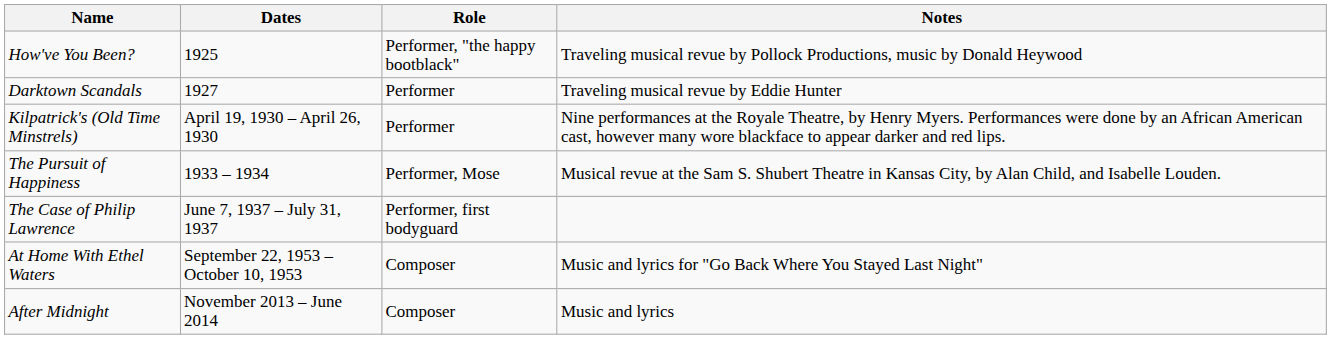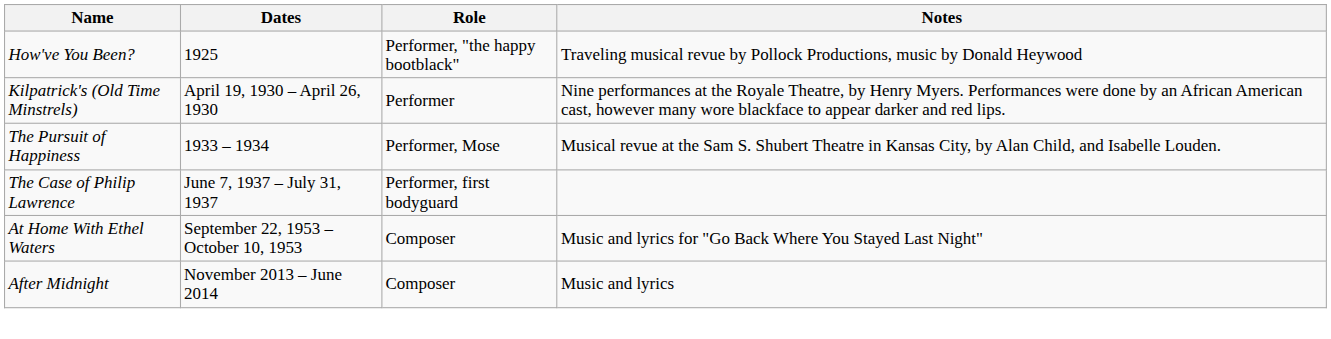 <table class="wikitable">
 <tr>
 <th>Name</th>
 <th>Dates</th>
 <th>Role</th>
 <th>Notes</th>
 </tr>
 <tr>
 <td><em>How've You Been?</em></td>
 <td>1925</td>
 <td>Performer, "the happy bootblack"</td>
 <td>Traveling musical revue by Pollock Productions, music by Donald Heywood</td>
-</tr>
-<tr>
-<td><em>Darktown Scandals</em></td>
-<td>1927</td>
-<td>Performer</td>
-<td>Traveling musical revue by Eddie Hunter</td>
 </tr>
 <tr>
 <td><em>Kilpatrick's (Old Time Minstrels)</em></td>
 <td>April 19, 1930 – April 26, 1930</td>
 <td>Performer</td>
 <td>Nine performances at the Royale Theatre, by Henry Myers. Performances were done by an African American cast, however many wore blackface to appear darker and red lips.</td>
 </tr>
 <tr>
 <td><em>The Pursuit of Happiness</em></td>
 <td>1933 – 1934</td>
 <td>Performer, Mose</td>
 <td>Musical revue at the Sam S. Shubert Theatre in Kansas City, by Alan Child, and Isabelle Louden.</td>
 </tr>
 <tr>
 <td><em>The Case of Philip Lawrence</em></td>
 <td>June 7, 1937 – July 31, 1937</td>
 <td>Performer, first bodyguard</td>
 <td></td>
 </tr>
 <tr>
 <td><em>At Home With Ethel Waters</em></td>
 <td>September 22, 1953 – October 10, 1953</td>
 <td>Composer</td>
 <td>Music and lyrics for "Go Back Where You Stayed Last Night"</td>
 </tr>
 <tr>
 <td><em>After Midnight</em></td>
 <td>November 2013 – June 2014</td>
 <td>Composer</td>
 <td>Music and lyrics</td>
 </tr>
 </table>
